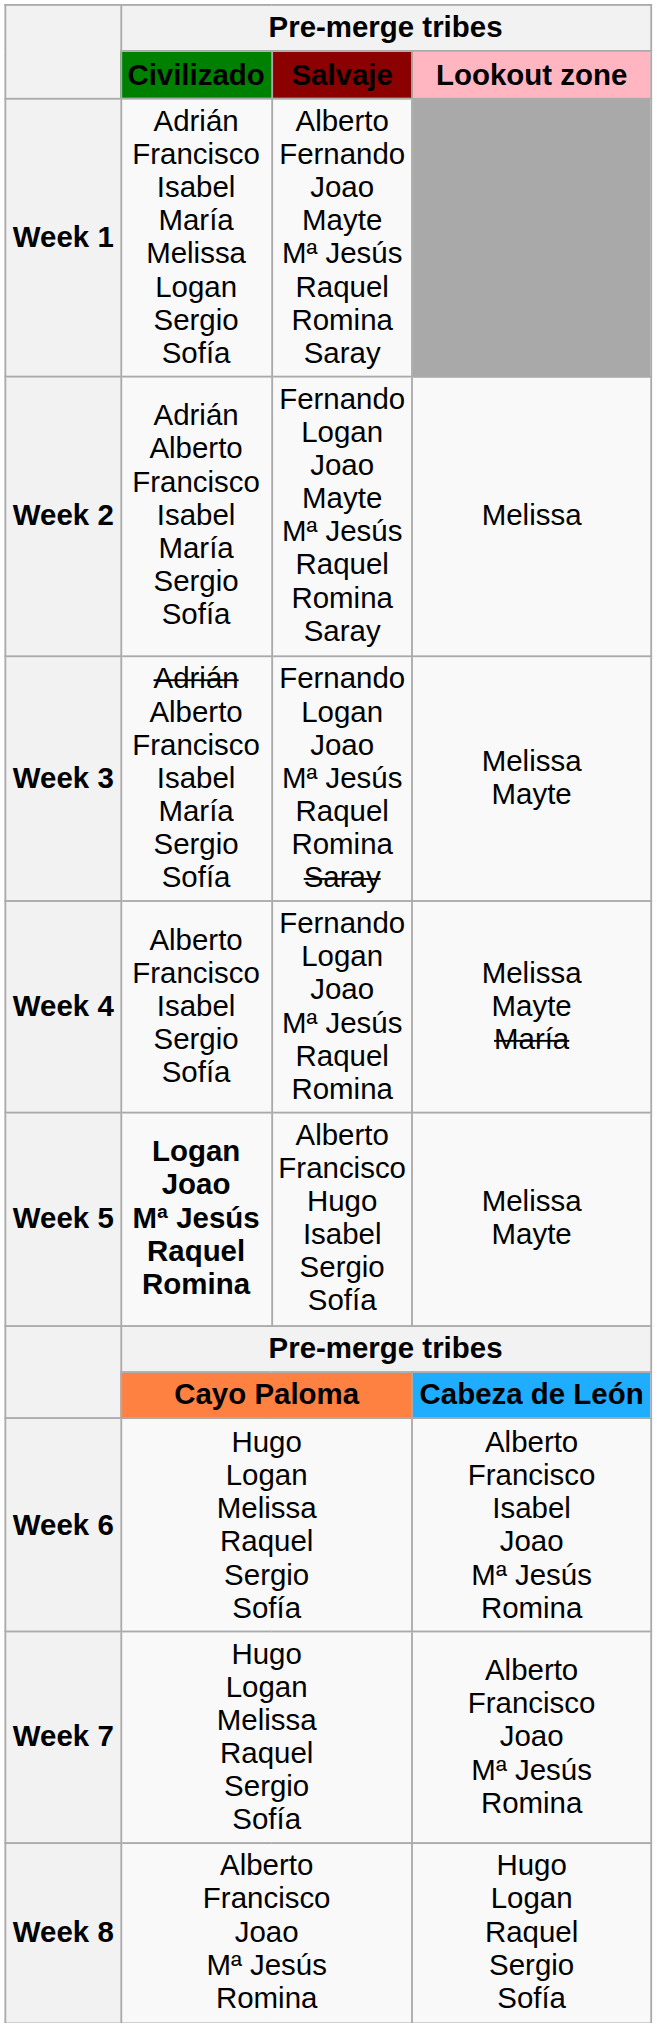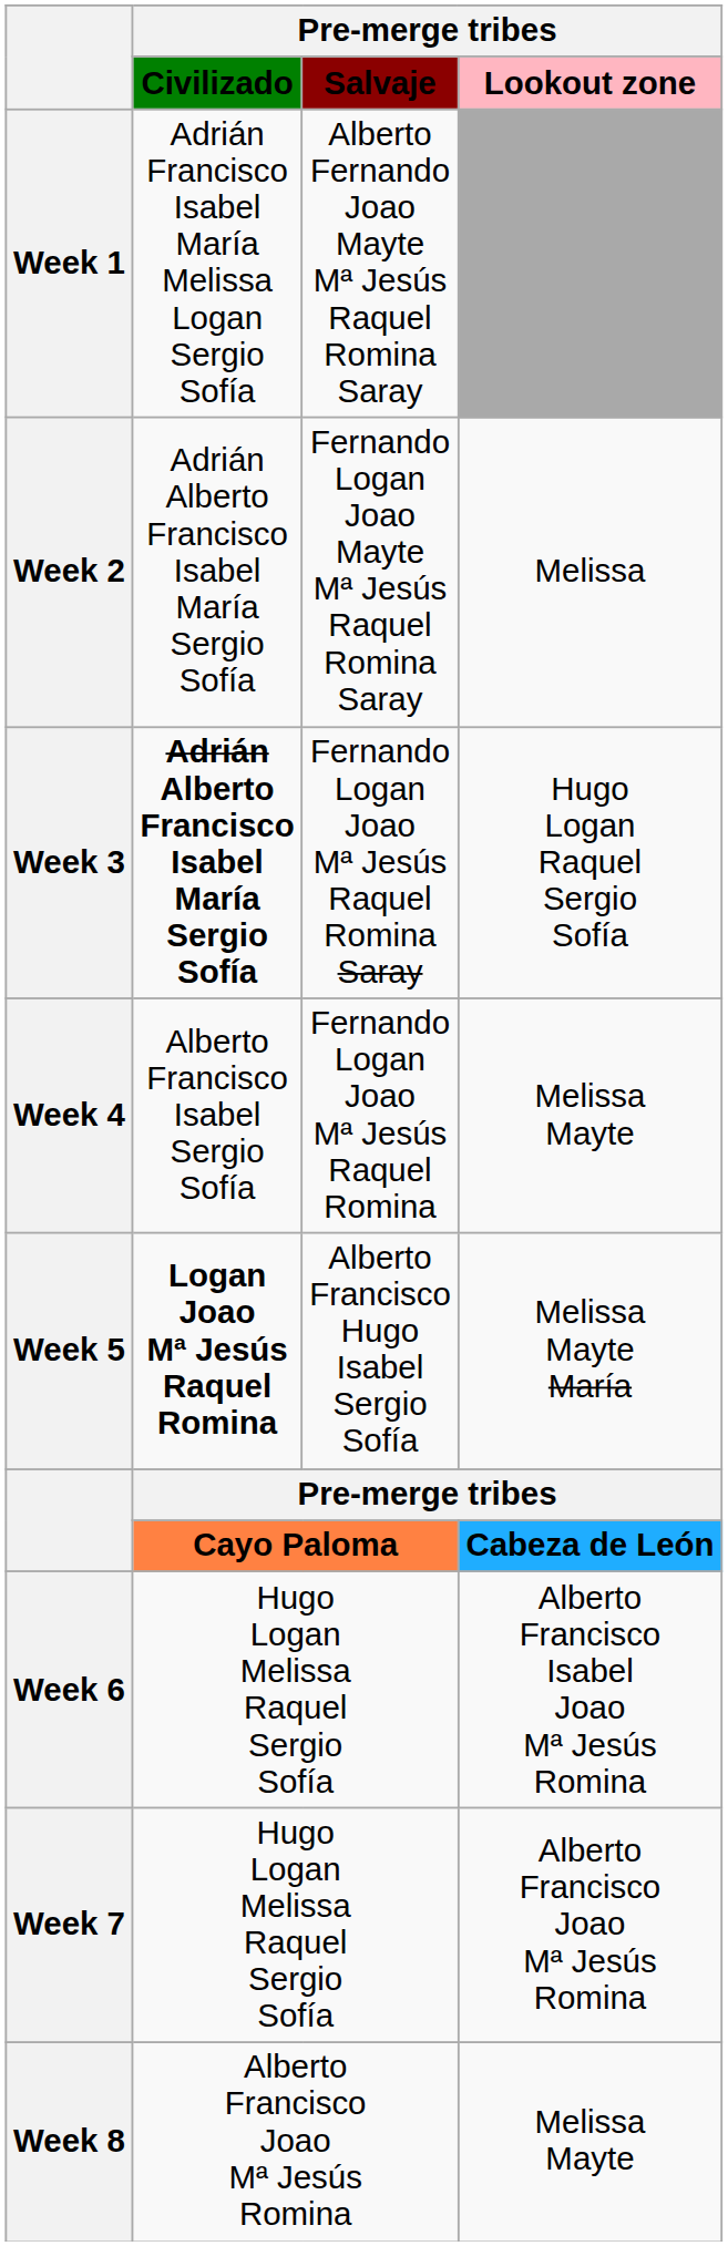 <table class="wikitable" style="margin:auto; text-align:center">
 <tr>
 <th rowspan="2"></th>
 <th colspan="3">Pre-merge tribes</th>
 </tr>
 <tr>
 <td style="background-color: green;"><strong><span>Civilizado</span></strong></td>
 <td style="background-color: darkred;"><strong><span>Salvaje</span></strong></td>
 <td style="background-color: lightpink;"><strong><span>Lookout zone</span></strong></td>
 </tr>
 <tr>
 <th>Week 1</th>
 <td>Adrián<br>Francisco<br>Isabel<br>María<br>Melissa<br>Logan<br>Sergio<br>Sofía</td>
 <td>Alberto<br>Fernando<br>Joao<br>Mayte<br>Mª Jesús<br>Raquel<br>Romina<br>Saray</td>
 <td style="background-color: darkgray;"></td>
 </tr>
 <tr>
 <th>Week 2</th>
 <td>Adrián<br>Alberto<br>Francisco<br>Isabel<br>María<br>Sergio<br>Sofía</td>
 <td>Fernando<br>Logan<br>Joao<br>Mayte<br>Mª Jesús<br>Raquel<br>Romina<br>Saray</td>
 <td>Melissa</td>
 </tr>
 <tr>
 <th>Week 3</th>
-<td><s>Adrián</s><br>Alberto<br>Francisco<br>Isabel<br>María<br>Sergio<br>Sofía</td>
+<td><strong><s>Adrián</s><br>Alberto<br>Francisco<br>Isabel<br>María<br>Sergio<br>Sofía</strong></td>
 <td>Fernando<br>Logan<br>Joao<br>Mª Jesús<br>Raquel<br>Romina<br><s>Saray</s></td>
-<td>Melissa<br>Mayte</td>
+<td>Hugo<br>Logan<br>Raquel<br>Sergio<br>Sofía</td>
 </tr>
 <tr>
 <th>Week 4</th>
 <td>Alberto<br>Francisco<br>Isabel<br>Sergio<br>Sofía</td>
 <td>Fernando<br>Logan<br>Joao<br>Mª Jesús<br>Raquel<br>Romina<br></td>
-<td>Melissa<br>Mayte<br><s>María</s></td>
+<td>Melissa<br>Mayte<br></td>
 </tr>
 <tr>
 <th>Week 5</th>
 <td><strong>Logan<br>Joao<br>Mª Jesús<br>Raquel<br>Romina<br></strong></td>
 <td>Alberto<br>Francisco<br>Hugo<br>Isabel<br>Sergio<br>Sofía</td>
-<td>Melissa<br>Mayte<br></td>
+<td>Melissa<br>Mayte<br><s>María</s></td>
 </tr>
 <tr>
 <th rowspan="2"></th>
 <th colspan="3">Pre-merge tribes</th>
 </tr>
 <tr>
 <td colspan="2" bgcolor="#FF8142"><strong>Cayo Paloma</strong></td>
 <td bgcolor="#1FADFF"><strong>Cabeza de León</strong></td>
 </tr>
 <tr>
 <th>Week 6</th>
 <td colspan="2">Hugo<br>Logan<br>Melissa<br>Raquel<br>Sergio<br>Sofía</td>
 <td>Alberto<br>Francisco<br>Isabel<br>Joao<br>Mª Jesús<br>Romina</td>
 </tr>
 <tr>
 <th>Week 7</th>
 <td colspan="2">Hugo<br>Logan<br>Melissa<br>Raquel<br>Sergio<br>Sofía</td>
 <td>Alberto<br>Francisco<br>Joao<br>Mª Jesús<br>Romina</td>
 </tr>
 <tr>
 <th>Week 8</th>
 <td colspan="2">Alberto<br>Francisco<br>Joao<br>Mª Jesús<br>Romina</td>
-<td>Hugo<br>Logan<br>Raquel<br>Sergio<br>Sofía</td>
+<td>Melissa<br>Mayte</td>
 </tr>
 </table>
